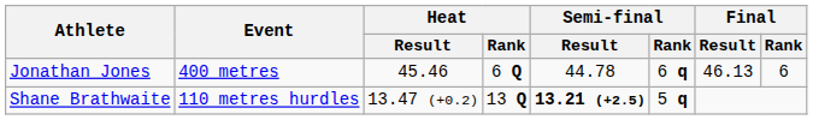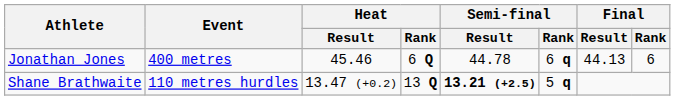 <table class=wikitable style=font-size:90%>
 <tr>
 <th rowspan=2>Athlete</th>
 <th rowspan=2>Event</th>
 <th colspan=2>Heat</th>
 <th colspan=2>Semi-final</th>
 <th colspan=2>Final</th>
 </tr>
 <tr style=font-size:95%>
 <th>Result</th>
 <th>Rank</th>
 <th>Result</th>
 <th>Rank</th>
 <th>Result</th>
 <th>Rank</th>
 </tr>
 <tr align=center>
 <td align=left><a href='#'>Jonathan Jones</a></td>
 <td align=left><a href='#'>400 metres</a></td>
 <td>45.46</td>
 <td>6 <strong>Q</strong></td>
 <td>44.78</td>
 <td>6 <strong>q</strong></td>
-<td>46.13</td>
+<td>44.13</td>
 <td>6</td>
 </tr>
 <tr align=center>
 <td align=left><a href='#'>Shane Brathwaite</a></td>
 <td align=left><a href='#'>110 metres hurdles</a></td>
 <td>13.47 <small>(+0.2)</small></td>
 <td>13 <strong>Q</strong></td>
 <td><strong>13.21 <small>(+2.5)</small></strong></td>
 <td>5 <strong>q</strong></td>
 <td colspan=2></td>
 </tr>
 </table>
